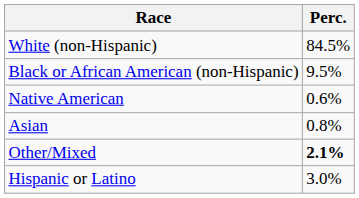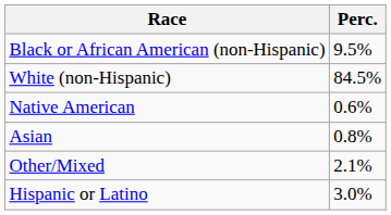 <table class="wikitable">
 <tr>
 <th>Race</th>
 <th>Perc.</th>
 </tr>
 <tr>
+<td><a href='#'>Black or African American</a> (non-Hispanic)</td>
+<td>9.5%</td>
+</tr>
+<tr>
 <td><a href='#'>White</a> (non-Hispanic)</td>
 <td>84.5%</td>
-</tr>
-<tr>
-<td><a href='#'>Black or African American</a> (non-Hispanic)</td>
-<td>9.5%</td>
 </tr>
 <tr>
 <td><a href='#'>Native American</a></td>
 <td>0.6%</td>
 </tr>
 <tr>
 <td><a href='#'>Asian</a></td>
 <td>0.8%</td>
 </tr>
 <tr>
 <td><a href='#'>Other/Mixed</a></td>
-<td><strong>2.1%</strong></td>
+<td>2.1%</td>
 </tr>
 <tr>
 <td><a href='#'>Hispanic</a> or <a href='#'>Latino</a></td>
 <td>3.0%</td>
 </tr>
 </table>
